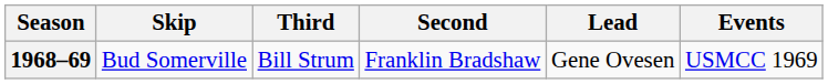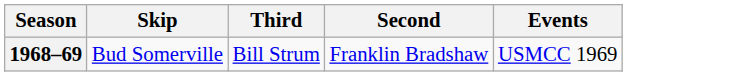 <table class="wikitable">
 <tr>
 <th scope="col">Season</th>
 <th scope="col">Skip</th>
 <th scope="col">Third</th>
 <th scope="col">Second</th>
-<th scope="col">Lead</th>
 <th scope="col">Events</th>
 </tr>
 <tr>
 <th scope="row">1968–69</th>
 <td><a href='#'>Bud Somerville</a></td>
 <td><a href='#'>Bill Strum</a></td>
 <td><a href='#'>Franklin Bradshaw</a></td>
-<td>Gene Ovesen</td>
 <td><a href='#'>USMCC</a> 1969 <br> </td>
 </tr>
 </table>
